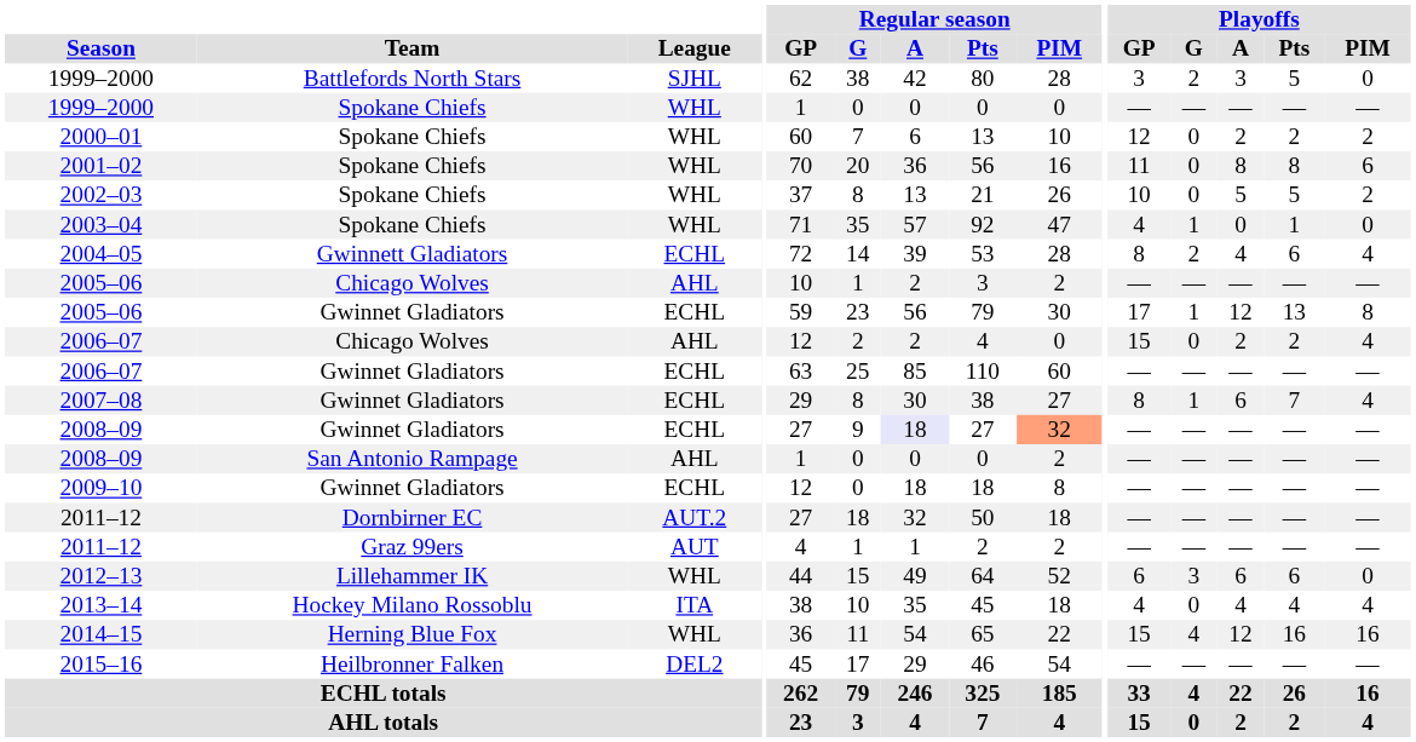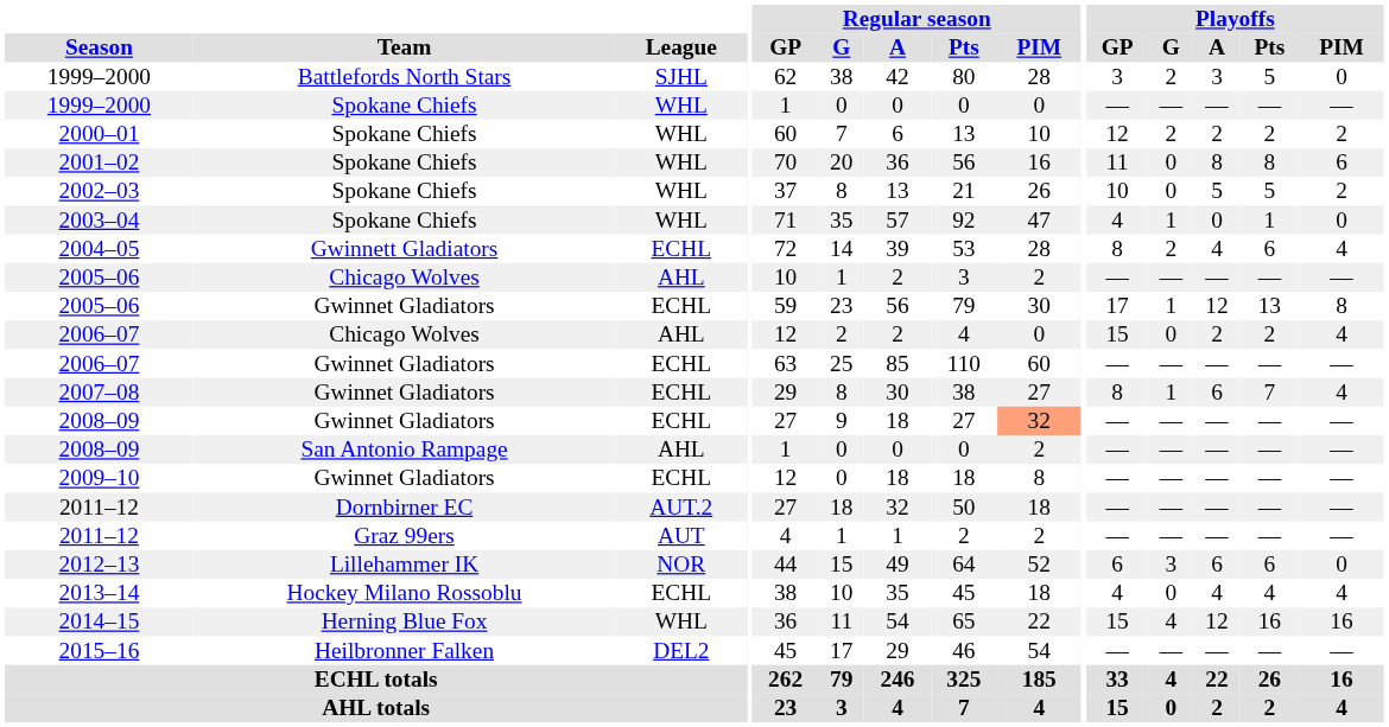 <table border="0" cellpadding="1" cellspacing="0" style="text-align:center; width:60em">
 <tr bgcolor="#e0e0e0">
 <th colspan="3" bgcolor="#ffffff"></th>
 <th rowspan="99" bgcolor="#ffffff"></th>
 <th colspan="5"><a href='#'>Regular season</a></th>
 <th rowspan="99" bgcolor="#ffffff"></th>
 <th colspan="5"><a href='#'>Playoffs</a></th>
 </tr>
 <tr bgcolor="#e0e0e0">
 <th><a href='#'>Season</a></th>
 <th>Team</th>
 <th>League</th>
 <th>GP</th>
 <th><a href='#'>G</a></th>
 <th><a href='#'>A</a></th>
 <th><a href='#'>Pts</a></th>
 <th><a href='#'>PIM</a></th>
 <th>GP</th>
 <th>G</th>
 <th>A</th>
 <th>Pts</th>
 <th>PIM</th>
 </tr>
 <tr>
 <td>1999–2000</td>
 <td><a href='#'>Battlefords North Stars</a></td>
 <td><a href='#'>SJHL</a></td>
 <td>62</td>
 <td>38</td>
 <td>42</td>
 <td>80</td>
 <td>28</td>
 <td>3</td>
 <td>2</td>
 <td>3</td>
 <td>5</td>
 <td>0</td>
 </tr>
 <tr bgcolor="#f0f0f0">
 <td><a href='#'>1999–2000</a></td>
 <td><a href='#'>Spokane Chiefs</a></td>
 <td><a href='#'>WHL</a></td>
 <td>1</td>
 <td>0</td>
 <td>0</td>
 <td>0</td>
 <td>0</td>
 <td>—</td>
 <td>—</td>
 <td>—</td>
 <td>—</td>
 <td>—</td>
 </tr>
 <tr>
 <td><a href='#'>2000–01</a></td>
 <td>Spokane Chiefs</td>
 <td>WHL</td>
 <td>60</td>
 <td>7</td>
 <td>6</td>
 <td>13</td>
 <td>10</td>
 <td>12</td>
-<td>0</td>
+<td>2</td>
 <td>2</td>
 <td>2</td>
 <td>2</td>
 </tr>
 <tr bgcolor="#f0f0f0">
 <td><a href='#'>2001–02</a></td>
 <td>Spokane Chiefs</td>
 <td>WHL</td>
 <td>70</td>
 <td>20</td>
 <td>36</td>
 <td>56</td>
 <td>16</td>
 <td>11</td>
 <td>0</td>
 <td>8</td>
 <td>8</td>
 <td>6</td>
 </tr>
 <tr>
 <td><a href='#'>2002–03</a></td>
 <td>Spokane Chiefs</td>
 <td>WHL</td>
 <td>37</td>
 <td>8</td>
 <td>13</td>
 <td>21</td>
 <td>26</td>
 <td>10</td>
 <td>0</td>
 <td>5</td>
 <td>5</td>
 <td>2</td>
 </tr>
 <tr bgcolor="#f0f0f0">
 <td><a href='#'>2003–04</a></td>
 <td>Spokane Chiefs</td>
 <td>WHL</td>
 <td>71</td>
 <td>35</td>
 <td>57</td>
 <td>92</td>
 <td>47</td>
 <td>4</td>
 <td>1</td>
 <td>0</td>
 <td>1</td>
 <td>0</td>
 </tr>
 <tr>
 <td><a href='#'>2004–05</a></td>
 <td><a href='#'>Gwinnett Gladiators</a></td>
 <td><a href='#'>ECHL</a></td>
 <td>72</td>
 <td>14</td>
 <td>39</td>
 <td>53</td>
 <td>28</td>
 <td>8</td>
 <td>2</td>
 <td>4</td>
 <td>6</td>
 <td>4</td>
 </tr>
 <tr bgcolor="#f0f0f0">
 <td><a href='#'>2005–06</a></td>
 <td><a href='#'>Chicago Wolves</a></td>
 <td><a href='#'>AHL</a></td>
 <td>10</td>
 <td>1</td>
 <td>2</td>
 <td>3</td>
 <td>2</td>
 <td>—</td>
 <td>—</td>
 <td>—</td>
 <td>—</td>
 <td>—</td>
 </tr>
 <tr>
 <td><a href='#'>2005–06</a></td>
 <td>Gwinnet Gladiators</td>
 <td>ECHL</td>
 <td>59</td>
 <td>23</td>
 <td>56</td>
 <td>79</td>
 <td>30</td>
 <td>17</td>
 <td>1</td>
 <td>12</td>
 <td>13</td>
 <td>8</td>
 </tr>
 <tr bgcolor="#f0f0f0">
 <td><a href='#'>2006–07</a></td>
 <td>Chicago Wolves</td>
 <td>AHL</td>
 <td>12</td>
 <td>2</td>
 <td>2</td>
 <td>4</td>
 <td>0</td>
 <td>15</td>
 <td>0</td>
 <td>2</td>
 <td>2</td>
 <td>4</td>
 </tr>
 <tr>
 <td><a href='#'>2006–07</a></td>
 <td>Gwinnet Gladiators</td>
 <td>ECHL</td>
 <td>63</td>
 <td>25</td>
 <td>85</td>
 <td>110</td>
 <td>60</td>
 <td>—</td>
 <td>—</td>
 <td>—</td>
 <td>—</td>
 <td>—</td>
 </tr>
 <tr bgcolor="#f0f0f0">
 <td><a href='#'>2007–08</a></td>
 <td>Gwinnet Gladiators</td>
 <td>ECHL</td>
 <td>29</td>
 <td>8</td>
 <td>30</td>
 <td>38</td>
 <td>27</td>
 <td>8</td>
 <td>1</td>
 <td>6</td>
 <td>7</td>
 <td>4</td>
 </tr>
 <tr>
 <td><a href='#'>2008–09</a></td>
 <td>Gwinnet Gladiators</td>
 <td>ECHL</td>
 <td>27</td>
 <td>9</td>
-<td style="background: lavender;">18</td>
+<td>18</td>
 <td>27</td>
 <td style="background: lightsalmon;">32</td>
 <td>—</td>
 <td>—</td>
 <td>—</td>
 <td>—</td>
 <td>—</td>
 </tr>
 <tr bgcolor="#f0f0f0">
 <td><a href='#'>2008–09</a></td>
 <td><a href='#'>San Antonio Rampage</a></td>
 <td>AHL</td>
 <td>1</td>
 <td>0</td>
 <td>0</td>
 <td>0</td>
 <td>2</td>
 <td>—</td>
 <td>—</td>
 <td>—</td>
 <td>—</td>
 <td>—</td>
 </tr>
 <tr>
 <td><a href='#'>2009–10</a></td>
 <td>Gwinnet Gladiators</td>
 <td>ECHL</td>
 <td>12</td>
 <td>0</td>
 <td>18</td>
 <td>18</td>
 <td>8</td>
 <td>—</td>
 <td>—</td>
 <td>—</td>
 <td>—</td>
 <td>—</td>
 </tr>
 <tr bgcolor="#f0f0f0">
 <td>2011–12</td>
 <td><a href='#'>Dornbirner EC</a></td>
 <td><a href='#'>AUT.2</a></td>
 <td>27</td>
 <td>18</td>
 <td>32</td>
 <td>50</td>
 <td>18</td>
 <td>—</td>
 <td>—</td>
 <td>—</td>
 <td>—</td>
 <td>—</td>
 </tr>
 <tr>
 <td><a href='#'>2011–12</a></td>
 <td><a href='#'>Graz 99ers</a></td>
 <td><a href='#'>AUT</a></td>
 <td>4</td>
 <td>1</td>
 <td>1</td>
 <td>2</td>
 <td>2</td>
 <td>—</td>
 <td>—</td>
 <td>—</td>
 <td>—</td>
 <td>—</td>
 </tr>
 <tr bgcolor="#f0f0f0">
 <td><a href='#'>2012–13</a></td>
 <td><a href='#'>Lillehammer IK</a></td>
-<td>WHL</td>
+<td><a href='#'>NOR</a></td>
 <td>44</td>
 <td>15</td>
 <td>49</td>
 <td>64</td>
 <td>52</td>
 <td>6</td>
 <td>3</td>
 <td>6</td>
 <td>6</td>
 <td>0</td>
 </tr>
 <tr>
 <td><a href='#'>2013–14</a></td>
 <td><a href='#'>Hockey Milano Rossoblu</a></td>
-<td><a href='#'>ITA</a></td>
+<td>ECHL</td>
 <td>38</td>
 <td>10</td>
 <td>35</td>
 <td>45</td>
 <td>18</td>
 <td>4</td>
 <td>0</td>
 <td>4</td>
 <td>4</td>
 <td>4</td>
 </tr>
 <tr bgcolor="#f0f0f0">
 <td><a href='#'>2014–15</a></td>
 <td><a href='#'>Herning Blue Fox</a></td>
 <td>WHL</td>
 <td>36</td>
 <td>11</td>
 <td>54</td>
 <td>65</td>
 <td>22</td>
 <td>15</td>
 <td>4</td>
 <td>12</td>
 <td>16</td>
 <td>16</td>
 </tr>
 <tr>
 <td><a href='#'>2015–16</a></td>
 <td><a href='#'>Heilbronner Falken</a></td>
 <td><a href='#'>DEL2</a></td>
 <td>45</td>
 <td>17</td>
 <td>29</td>
 <td>46</td>
 <td>54</td>
 <td>—</td>
 <td>—</td>
 <td>—</td>
 <td>—</td>
 <td>—</td>
 </tr>
 <tr bgcolor="#e0e0e0">
 <th colspan="3">ECHL totals</th>
 <th>262</th>
 <th>79</th>
 <th>246</th>
 <th>325</th>
 <th>185</th>
 <th>33</th>
 <th>4</th>
 <th>22</th>
 <th>26</th>
 <th>16</th>
 </tr>
 <tr bgcolor="#e0e0e0">
 <th colspan="3">AHL totals</th>
 <th>23</th>
 <th>3</th>
 <th>4</th>
 <th>7</th>
 <th>4</th>
 <th>15</th>
 <th>0</th>
 <th>2</th>
 <th>2</th>
 <th>4</th>
 </tr>
 </table>
